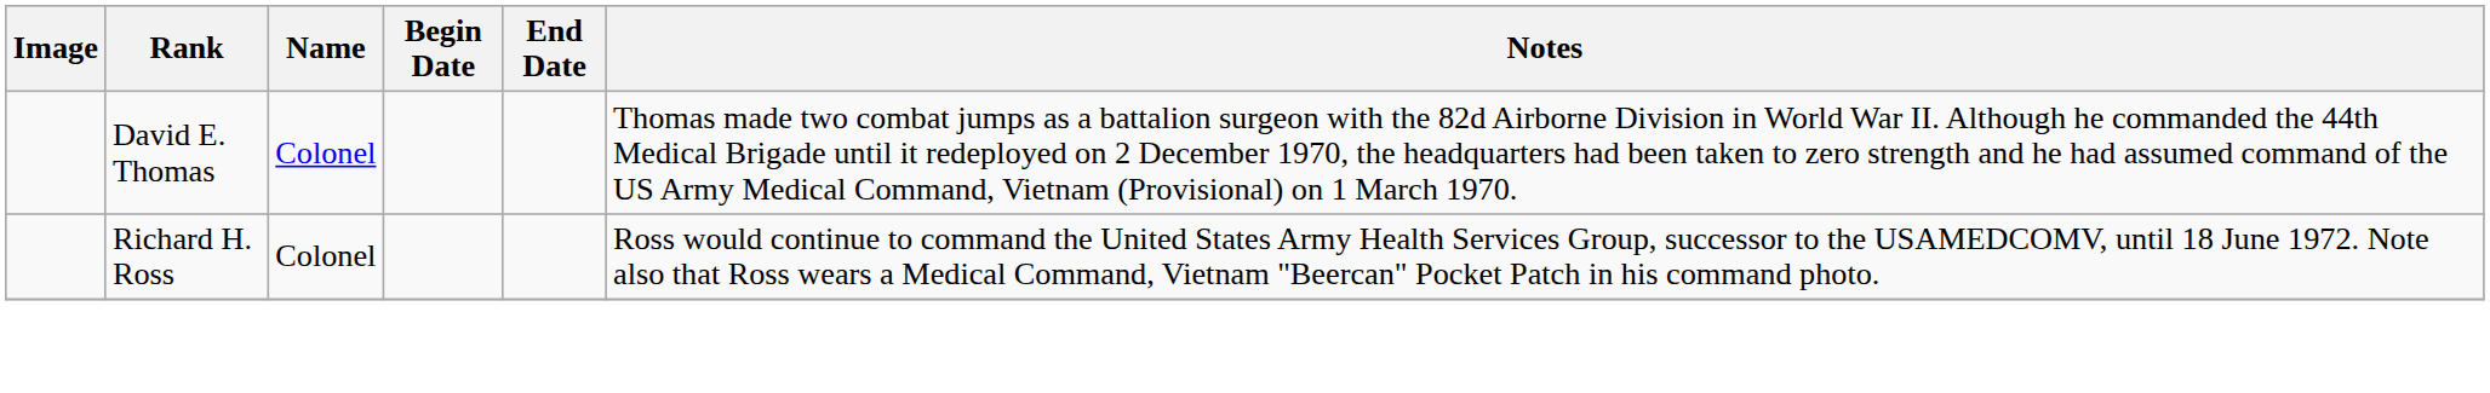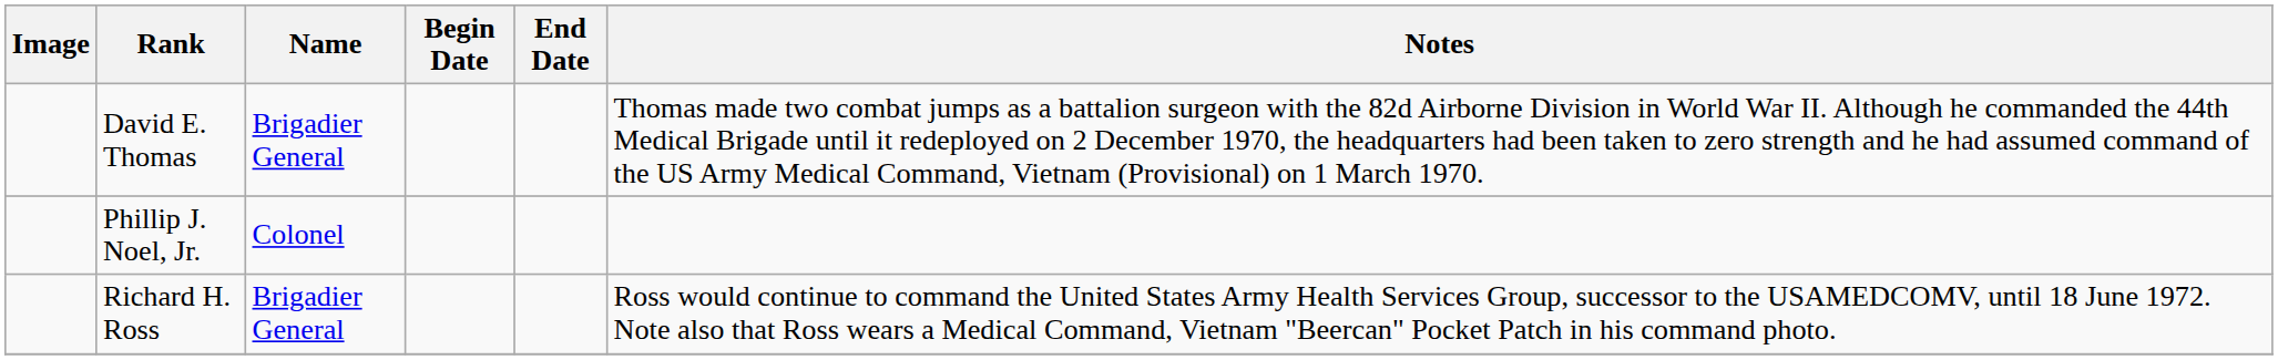 <table class="wikitable sortable">
 <tr>
 <th class=unsortable>Image</th>
 <th class=unsortable>Rank</th>
 <th>Name</th>
 <th>Begin Date</th>
 <th>End Date</th>
 <th class=unsortable>Notes</th>
 </tr>
 <tr>
 <td></td>
 <td Sortname>David E. Thomas</td>
-<td><a href='#'>Colonel</a></td>
+<td><a href='#'>Brigadier General</a></td>
 <td align=center></td>
 <td align=center></td>
 <td>Thomas made two combat jumps as a battalion surgeon with the 82d Airborne Division in World War II. Although he commanded the 44th Medical Brigade until it redeployed on 2 December 1970, the headquarters had been taken to zero strength and he had assumed command of the US Army Medical Command, Vietnam (Provisional) on 1 March 1970.</td>
 </tr>
 <tr>
 <td></td>
+<td>Phillip J. Noel, Jr.</td>
+<td><a href='#'>Colonel</a></td>
+<td align=center></td>
+<td align=center></td>
+<td></td>
+</tr>
+<tr>
+<td></td>
 <td>Richard H. Ross</td>
-<td>Colonel</td>
+<td><a href='#'>Brigadier General</a></td>
 <td align=center></td>
 <td></td>
 <td>Ross would continue to command the United States Army Health Services Group, successor to the USAMEDCOMV, until 18 June 1972. Note also that Ross wears a Medical Command, Vietnam "Beercan" Pocket Patch in his command photo.</td>
 </tr>
 <tr>
 </tr>
 </table>
